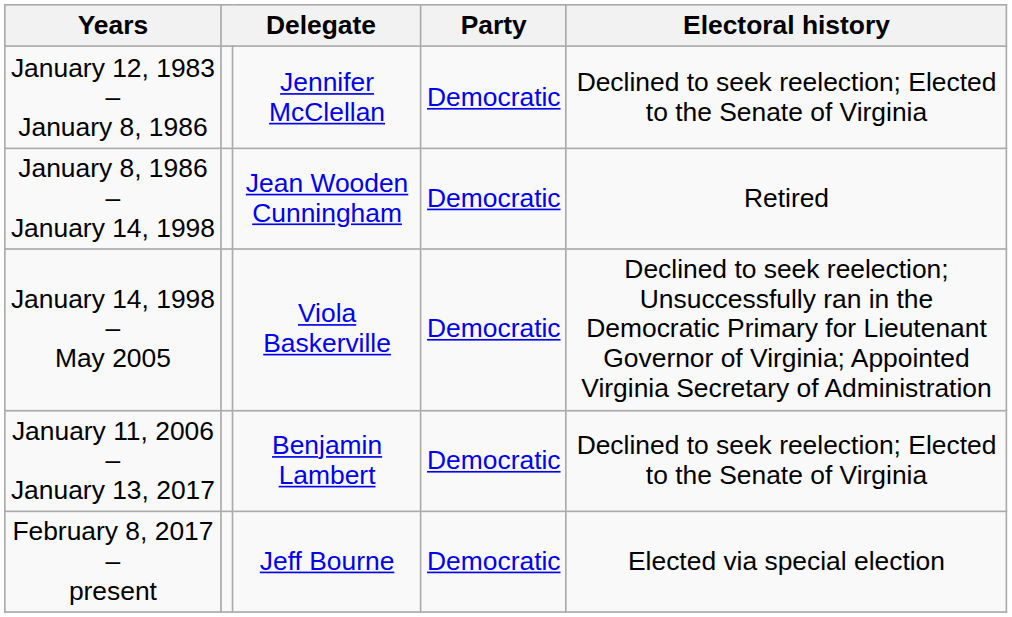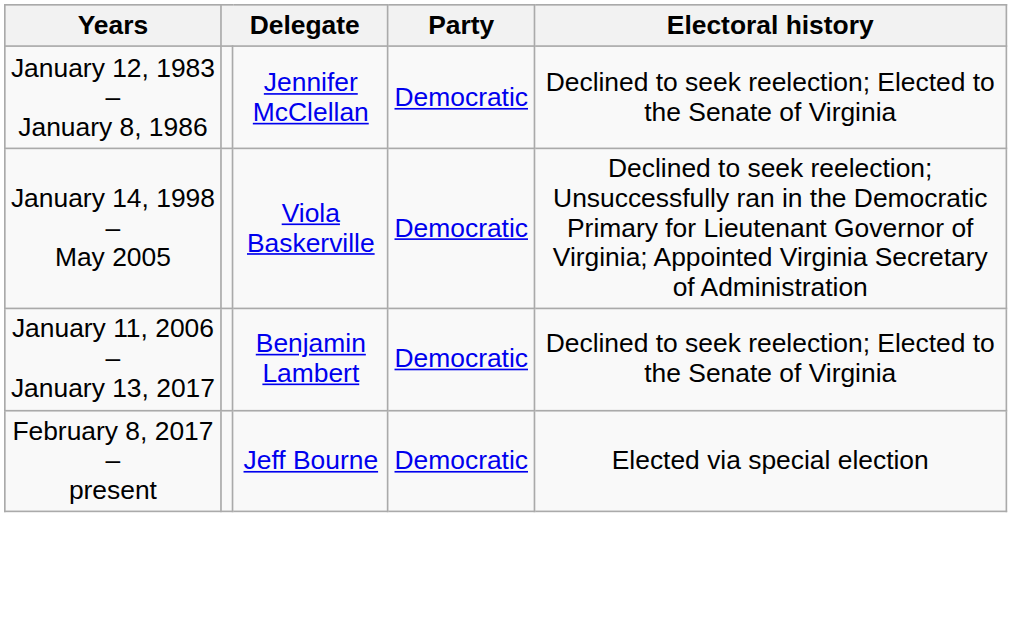 <table class=wikitable style="text-align:center">
 <tr valign=bottom>
 <th>Years</th>
 <th colspan=2>Delegate</th>
 <th>Party</th>
 <th>Electoral history</th>
 </tr>
 <tr>
 <td nowrap><span>January 12, 1983</span><br>–<br><span>January 8, 1986</span></td>
 <td></td>
 <td><a href='#'>Jennifer McClellan</a></td>
 <td><a href='#'>Democratic</a></td>
 <td>Declined to seek reelection; Elected to the Senate of Virginia</td>
-</tr>
-<tr>
-<td nowrap><span>January 8, 1986</span><br>–<br><span>January 14, 1998</span></td>
-<td></td>
-<td><a href='#'>Jean Wooden Cunningham</a></td>
-<td><a href='#'>Democratic</a></td>
-<td>Retired</td>
 </tr>
 <tr>
 <td nowrap><span>January 14, 1998</span><br>–<br><span>May 2005</span></td>
 <td></td>
 <td><a href='#'>Viola Baskerville</a></td>
 <td><a href='#'>Democratic</a></td>
 <td>Declined to seek reelection; Unsuccessfully ran in the Democratic Primary for Lieutenant Governor of Virginia; Appointed Virginia Secretary of Administration</td>
 </tr>
 <tr>
 <td nowrap><span>January 11, 2006</span><br>–<br><span>January 13, 2017</span></td>
 <td align=left></td>
 <td><a href='#'>Benjamin Lambert</a></td>
 <td><a href='#'>Democratic</a></td>
 <td>Declined to seek reelection; Elected to the Senate of Virginia</td>
 </tr>
 <tr>
 <td nowrap><span>February 8, 2017</span><br>–<br><span>present</span></td>
 <td></td>
 <td><a href='#'>Jeff Bourne</a></td>
 <td><a href='#'>Democratic</a></td>
 <td>Elected via special election</td>
 </tr>
 </table>
